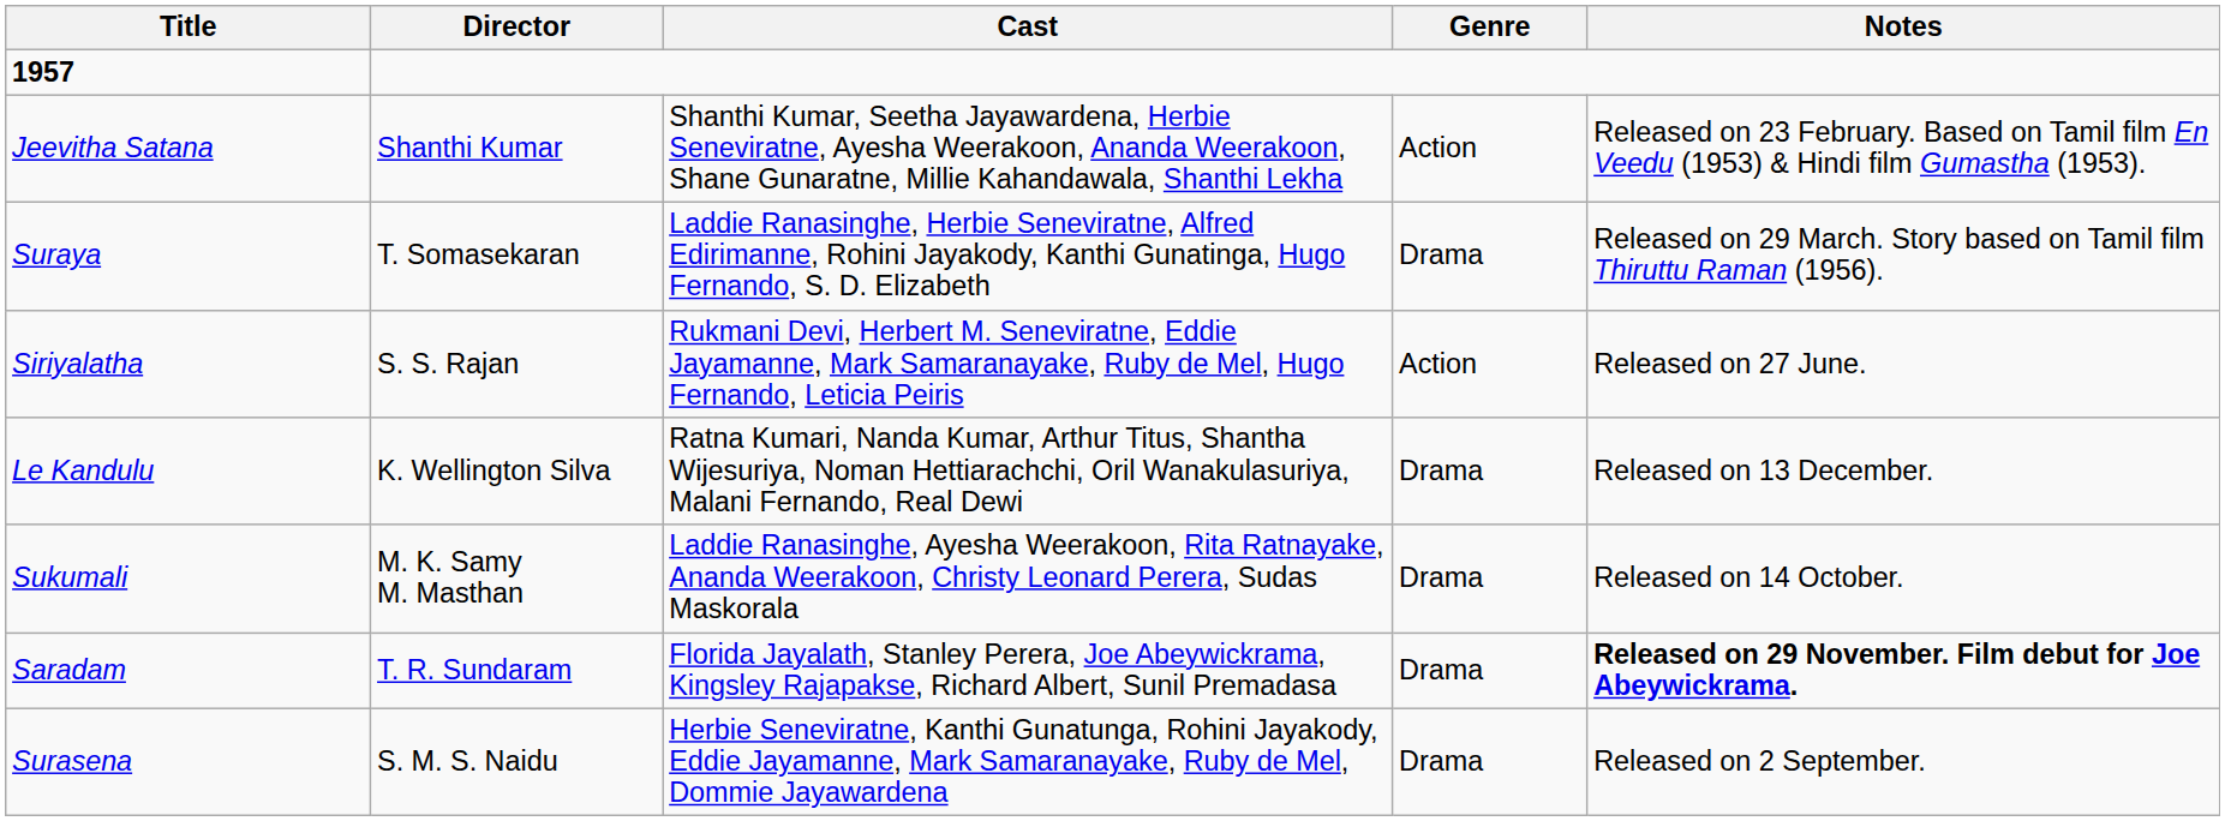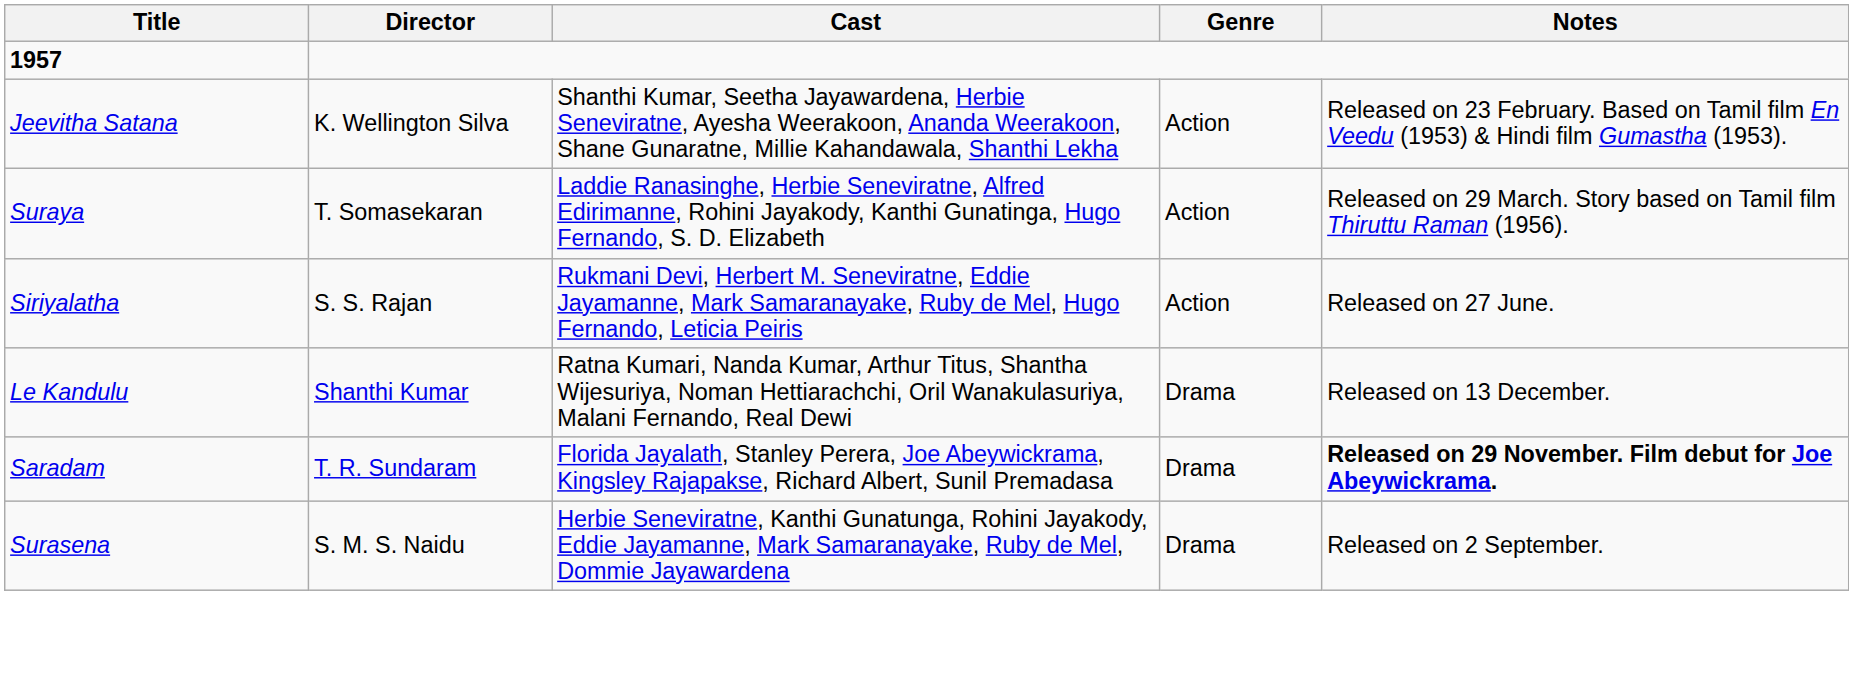 <table class="wikitable" width="100%">
 <tr>
 <th width=15%>Title</th>
 <th width=12%>Director</th>
 <th width=30%>Cast</th>
 <th width=8%>Genre</th>
 <th width=26%>Notes</th>
 </tr>
 <tr>
 <td><strong>1957</strong></td>
 </tr>
 <tr>
 <td><em><a href='#'>Jeevitha Satana</a></em></td>
-<td><a href='#'>Shanthi Kumar</a></td>
+<td>K. Wellington Silva</td>
 <td>Shanthi Kumar, Seetha Jayawardena, <a href='#'>Herbie Seneviratne</a>, Ayesha Weerakoon, <a href='#'>Ananda Weerakoon</a>, Shane Gunaratne, Millie Kahandawala, <a href='#'>Shanthi Lekha</a></td>
 <td>Action</td>
 <td>Released on 23 February. Based on Tamil film <em><a href='#'>En Veedu</a></em> (1953) & Hindi film <em><a href='#'>Gumastha</a></em> (1953).</td>
 </tr>
 <tr>
 <td><em><a href='#'>Suraya</a></em></td>
 <td>T. Somasekaran</td>
 <td><a href='#'>Laddie Ranasinghe</a>, <a href='#'>Herbie Seneviratne</a>, <a href='#'>Alfred Edirimanne</a>, Rohini Jayakody, Kanthi Gunatinga, <a href='#'>Hugo Fernando</a>, S. D. Elizabeth</td>
-<td>Drama</td>
+<td>Action</td>
 <td>Released on 29 March. Story based on Tamil film <em><a href='#'>Thiruttu Raman</a></em> (1956).</td>
 </tr>
 <tr>
 <td><em><a href='#'>Siriyalatha</a></em></td>
 <td>S. S. Rajan</td>
 <td><a href='#'>Rukmani Devi</a>, <a href='#'>Herbert M. Seneviratne</a>, <a href='#'>Eddie Jayamanne</a>, <a href='#'>Mark Samaranayake</a>, <a href='#'>Ruby de Mel</a>, <a href='#'>Hugo Fernando</a>, <a href='#'>Leticia Peiris</a></td>
 <td>Action</td>
 <td>Released on 27 June.</td>
 </tr>
 <tr>
 <td><em><a href='#'>Le Kandulu</a></em></td>
-<td>K. Wellington Silva</td>
+<td><a href='#'>Shanthi Kumar</a></td>
 <td>Ratna Kumari, Nanda Kumar, Arthur Titus, Shantha Wijesuriya, Noman Hettiarachchi, Oril Wanakulasuriya, Malani Fernando, Real Dewi</td>
 <td>Drama</td>
 <td>Released on 13 December.</td>
-</tr>
-<tr>
-<td><em><a href='#'>Sukumali</a></em></td>
-<td>M. K. Samy<br> M. Masthan</td>
-<td><a href='#'>Laddie Ranasinghe</a>, Ayesha Weerakoon, <a href='#'>Rita Ratnayake</a>, <a href='#'>Ananda Weerakoon</a>, <a href='#'>Christy Leonard Perera</a>, Sudas Maskorala</td>
-<td>Drama</td>
-<td>Released on 14 October.</td>
 </tr>
 <tr>
 <td><em><a href='#'>Saradam</a></em></td>
 <td><a href='#'>T. R. Sundaram</a></td>
 <td><a href='#'>Florida Jayalath</a>, Stanley Perera, <a href='#'>Joe Abeywickrama</a>, <a href='#'>Kingsley Rajapakse</a>, Richard Albert, Sunil Premadasa</td>
 <td>Drama</td>
 <td><strong>Released on 29 November. Film debut for <a href='#'>Joe Abeywickrama</a>.</strong></td>
 </tr>
 <tr>
 <td><em><a href='#'>Surasena</a></em></td>
 <td>S. M. S. Naidu</td>
 <td><a href='#'>Herbie Seneviratne</a>, Kanthi Gunatunga, Rohini Jayakody, <a href='#'>Eddie Jayamanne</a>, <a href='#'>Mark Samaranayake</a>, <a href='#'>Ruby de Mel</a>, <a href='#'>Dommie Jayawardena</a></td>
 <td>Drama</td>
 <td>Released on 2 September.</td>
 </tr>
 </table>
